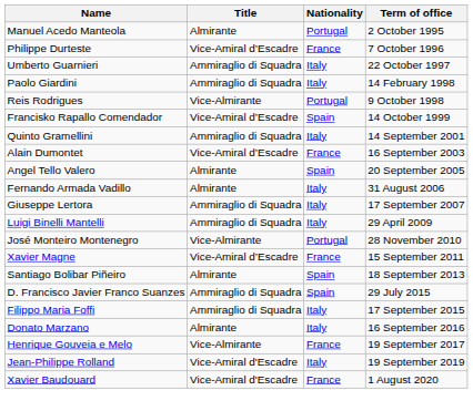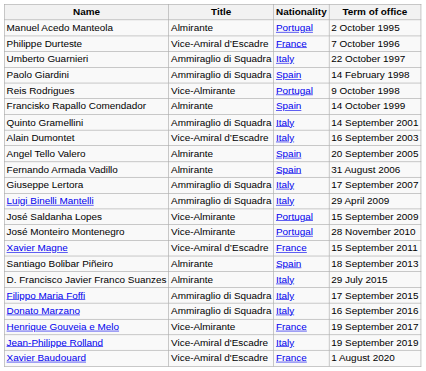 <table class="wikitable">
 <tr>
 <th>Name</th>
 <th>Title</th>
 <th>Nationality</th>
 <th>Term of office</th>
 </tr>
 <tr>
 <td>Manuel Acedo Manteola</td>
 <td>Almirante</td>
 <td><a href='#'>Portugal</a></td>
 <td>2 October 1995</td>
 </tr>
 <tr>
 <td>Philippe Durteste</td>
 <td>Vice-Amiral d’Escadre</td>
 <td><a href='#'>France</a></td>
 <td>7 October 1996</td>
 </tr>
 <tr>
 <td>Umberto Guarnieri</td>
 <td>Ammiraglio di Squadra</td>
 <td><a href='#'>Italy</a></td>
 <td>22 October 1997</td>
 </tr>
 <tr>
 <td>Paolo Giardini</td>
 <td>Ammiraglio di Squadra</td>
-<td><a href='#'>Italy</a></td>
+<td><a href='#'>Spain</a></td>
 <td>14 February 1998</td>
 </tr>
 <tr>
 <td>Reis Rodrigues</td>
 <td>Vice-Almirante</td>
 <td><a href='#'>Portugal</a></td>
 <td>9 October 1998</td>
 </tr>
 <tr>
 <td>Francisko Rapallo Comendador</td>
-<td>Vice-Amiral d’Escadre</td>
+<td>Almirante</td>
 <td><a href='#'>Spain</a></td>
 <td>14 October 1999</td>
 </tr>
 <tr>
 <td>Quinto Gramellini</td>
 <td>Ammiraglio di Squadra</td>
 <td><a href='#'>Italy</a></td>
 <td>14 September 2001</td>
 </tr>
 <tr>
 <td>Alain Dumontet</td>
 <td>Vice-Amiral d’Escadre</td>
-<td><a href='#'>France</a></td>
+<td><a href='#'>Italy</a></td>
 <td>16 September 2003</td>
 </tr>
 <tr>
 <td>Angel Tello Valero</td>
 <td>Almirante</td>
 <td><a href='#'>Spain</a></td>
 <td>20 September 2005</td>
 </tr>
 <tr>
 <td>Fernando Armada Vadillo</td>
 <td>Almirante</td>
-<td><a href='#'>Italy</a></td>
+<td><a href='#'>Spain</a></td>
 <td>31 August 2006</td>
 </tr>
 <tr>
 <td>Giuseppe Lertora</td>
 <td>Ammiraglio di Squadra</td>
 <td><a href='#'>Italy</a></td>
 <td>17 September 2007</td>
 </tr>
 <tr>
 <td><a href='#'>Luigi Binelli Mantelli</a></td>
 <td>Ammiraglio di Squadra</td>
 <td><a href='#'>Italy</a></td>
 <td>29 April 2009</td>
+</tr>
+<tr>
+<td>José Saldanha Lopes</td>
+<td>Vice-Almirante</td>
+<td><a href='#'>Portugal</a></td>
+<td>15 September 2009</td>
 </tr>
 <tr>
 <td>José Monteiro Montenegro</td>
 <td>Vice-Almirante</td>
 <td><a href='#'>Portugal</a></td>
 <td>28 November 2010</td>
 </tr>
 <tr>
 <td><a href='#'>Xavier Magne</a></td>
 <td>Vice-Amiral d’Escadre</td>
 <td><a href='#'>France</a></td>
 <td>15 September 2011</td>
 </tr>
 <tr>
 <td>Santiago Bolibar Piñeiro</td>
 <td>Almirante</td>
 <td><a href='#'>Spain</a></td>
 <td>18 September 2013</td>
 </tr>
 <tr>
 <td>D. Francisco Javier Franco Suanzes</td>
-<td>Ammiraglio di Squadra</td>
-<td><a href='#'>Spain</a></td>
+<td>Almirante</td>
+<td><a href='#'>Italy</a></td>
 <td>29 July 2015</td>
 </tr>
 <tr>
 <td><a href='#'>Filippo Maria Foffi</a></td>
 <td>Ammiraglio di Squadra</td>
 <td><a href='#'>Italy</a></td>
 <td>17 September 2015</td>
 </tr>
 <tr>
 <td><a href='#'>Donato Marzano</a></td>
-<td>Almirante</td>
+<td>Ammiraglio di Squadra</td>
 <td><a href='#'>Italy</a></td>
 <td>16 September 2016</td>
 </tr>
 <tr>
 <td><a href='#'>Henrique Gouveia e Melo</a></td>
 <td>Vice-Almirante</td>
 <td><a href='#'>France</a></td>
 <td>19 September 2017</td>
 </tr>
 <tr>
 <td><a href='#'>Jean-Philippe Rolland</a></td>
 <td>Vice-Amiral d'Escadre</td>
 <td><a href='#'>Italy</a></td>
 <td>19 September 2019</td>
 </tr>
 <tr>
 <td><a href='#'>Xavier Baudouard</a></td>
 <td>Vice-Amiral d'Escadre</td>
 <td><a href='#'>France</a></td>
 <td>1 August 2020</td>
 </tr>
 </table>
